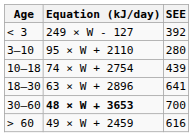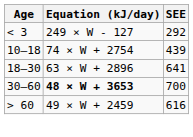 <table class="wikitable">
 <tr>
 <th>Age</th>
 <th>Equation (kJ/day)</th>
 <th>SEE</th>
 </tr>
 <tr>
 <td>< 3</td>
 <td>249 × W - 127</td>
-<td>392</td>
-</tr>
-<tr>
-<td>3–10</td>
-<td>95 × W + 2110</td>
-<td>280</td>
+<td>292</td>
 </tr>
 <tr>
 <td>10–18</td>
 <td>74 × W + 2754</td>
 <td>439</td>
 </tr>
 <tr>
 <td>18–30</td>
 <td>63 × W + 2896</td>
 <td>641</td>
 </tr>
 <tr>
 <td>30–60</td>
 <td><strong>48 × W + 3653</strong></td>
 <td>700</td>
 </tr>
 <tr>
 <td>> 60</td>
 <td>49 × W + 2459</td>
 <td>616</td>
 </tr>
 </table>
